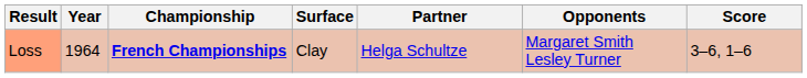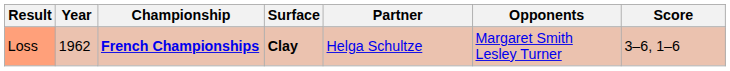 <table class="sortable wikitable">
 <tr>
 <th style="width:50px">Result</th>
 <th style="width:40px">Year</th>
 <th style="width:180px">Championship</th>
 <th style="width:50px">Surface</th>
 <th style="width:160px">Partner</th>
 <th style="width:160px">Opponents</th>
 <th style="width:110px" class="unsortable">Score</th>
 </tr>
 <tr style="background:#ebc2af;">
 <td style="background:#ffa07a;">Loss</td>
-<td>1964</td>
+<td>1962</td>
 <td><strong><a href='#'>French Championships</a></strong></td>
-<td>Clay</td>
+<td><strong>Clay</strong></td>
 <td> <a href='#'>Helga Schultze</a></td>
 <td> <a href='#'>Margaret Smith</a> <br>  <a href='#'>Lesley Turner</a></td>
 <td>3–6, 1–6</td>
 </tr>
 </table>
